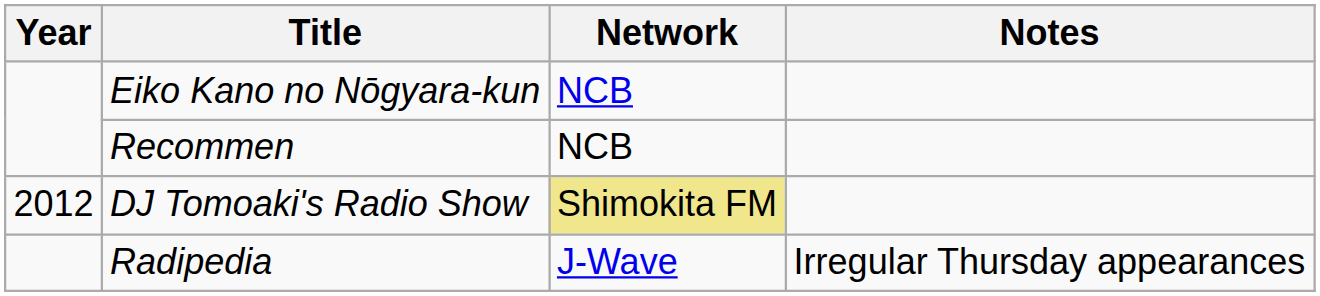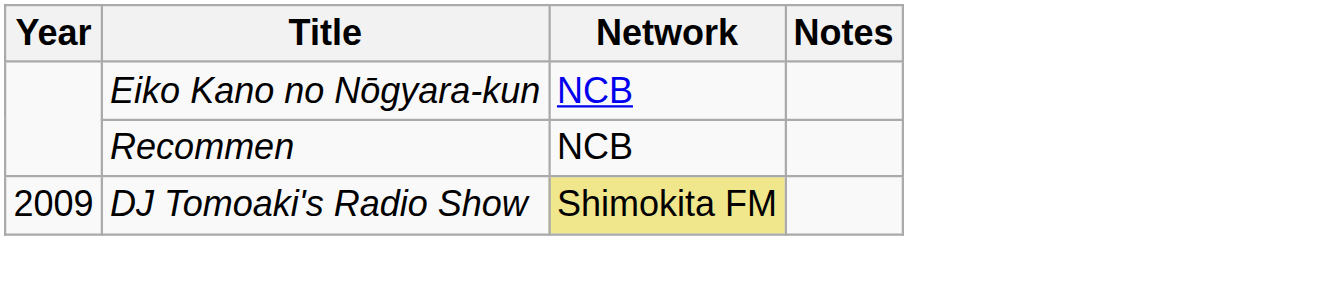 <table class="wikitable">
 <tr>
 <th>Year</th>
 <th>Title</th>
 <th>Network</th>
 <th>Notes</th>
 </tr>
 <tr>
 <td rowspan="2"></td>
 <td><em>Eiko Kano no Nōgyara-kun</em></td>
 <td><a href='#'>NCB</a></td>
 <td></td>
 </tr>
 <tr>
 <td><em>Recommen</em></td>
 <td>NCB</td>
 <td></td>
 </tr>
 <tr>
-<td>2012</td>
+<td>2009</td>
 <td><em>DJ Tomoaki's Radio Show</em></td>
 <td style="background: khaki;">Shimokita FM</td>
 <td></td>
 </tr>
-<tr>
-<td></td>
-<td><em>Radipedia</em></td>
-<td><a href='#'>J-Wave</a></td>
-<td>Irregular Thursday appearances</td>
-</tr>
 </table>
